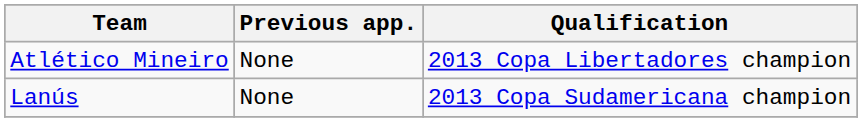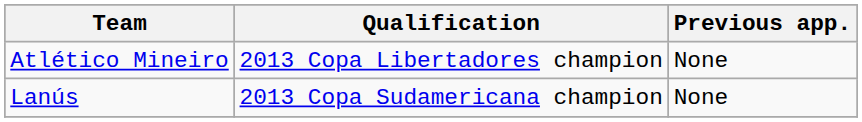 <table class="wikitable">
 <tr>
 <th>Team</th>
+<th>Qualification</th>
 <th>Previous app.</th>
-<th>Qualification</th>
 </tr>
 <tr>
 <td> <a href='#'>Atlético Mineiro</a></td>
+<td><a href='#'>2013 Copa Libertadores</a> champion</td>
 <td>None</td>
-<td><a href='#'>2013 Copa Libertadores</a> champion</td>
 </tr>
 <tr>
 <td> <a href='#'>Lanús</a></td>
+<td><a href='#'>2013 Copa Sudamericana</a> champion</td>
 <td>None</td>
-<td><a href='#'>2013 Copa Sudamericana</a> champion</td>
 </tr>
 </table>
